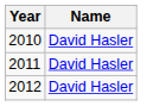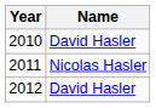 <table class="wikitable">
 <tr>
 <th>Year</th>
 <th>Name</th>
 </tr>
 <tr>
 <td>2010</td>
 <td> <a href='#'>David Hasler</a></td>
 </tr>
 <tr>
 <td>2011</td>
-<td> <a href='#'>David Hasler</a></td>
+<td> <a href='#'>Nicolas Hasler</a></td>
 </tr>
 <tr>
 <td>2012</td>
 <td> <a href='#'>David Hasler</a></td>
 </tr>
 </table>
